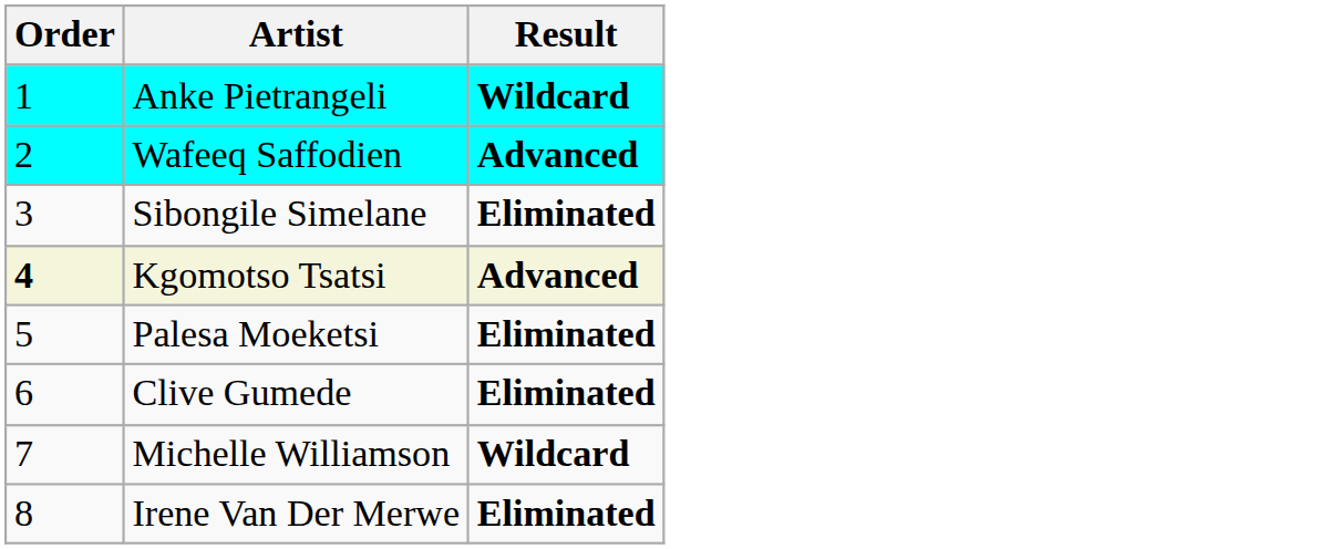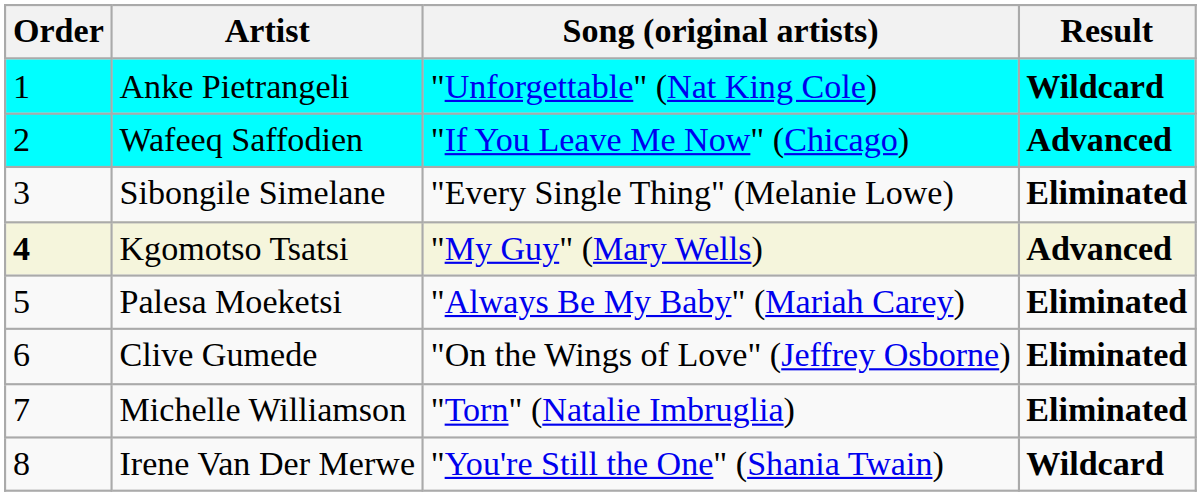 <table class=wikitable>
 <tr>
 <th>Order</th>
 <th>Artist</th>
+<th>Song (original artists)</th>
 <th>Result</th>
 </tr>
 <tr style="background:cyan;">
 <td>1</td>
 <td>Anke Pietrangeli</td>
+<td>"<a href='#'>Unforgettable</a>" (<a href='#'>Nat King Cole</a>)</td>
 <td><strong>Wildcard</strong></td>
 </tr>
 <tr style="background:cyan;">
 <td>2</td>
 <td>Wafeeq Saffodien</td>
+<td>"<a href='#'>If You Leave Me Now</a>" (<a href='#'>Chicago</a>)</td>
 <td><strong>Advanced</strong></td>
 </tr>
 <tr>
 <td>3</td>
 <td>Sibongile Simelane</td>
+<td>"Every Single Thing" (Melanie Lowe)</td>
 <td><strong>Eliminated</strong></td>
 </tr>
 <tr style="background:beige;">
 <td><strong>4</strong></td>
 <td>Kgomotso Tsatsi</td>
+<td>"<a href='#'>My Guy</a>" (<a href='#'>Mary Wells</a>)</td>
 <td><strong>Advanced</strong></td>
 </tr>
 <tr>
 <td>5</td>
 <td>Palesa Moeketsi</td>
+<td>"<a href='#'>Always Be My Baby</a>" (<a href='#'>Mariah Carey</a>)</td>
 <td><strong>Eliminated</strong></td>
 </tr>
 <tr>
 <td>6</td>
 <td>Clive Gumede</td>
+<td>"On the Wings of Love" (<a href='#'>Jeffrey Osborne</a>)</td>
 <td><strong>Eliminated</strong></td>
 </tr>
 <tr>
 <td>7</td>
 <td>Michelle Williamson</td>
-<td><strong>Wildcard</strong></td>
+<td>"<a href='#'>Torn</a>" (<a href='#'>Natalie Imbruglia</a>)</td>
+<td><strong>Eliminated</strong></td>
 </tr>
 <tr>
 <td>8</td>
 <td>Irene Van Der Merwe</td>
-<td><strong>Eliminated</strong></td>
+<td>"<a href='#'>You're Still the One</a>" (<a href='#'>Shania Twain</a>)</td>
+<td><strong>Wildcard</strong></td>
 </tr>
 </table>
